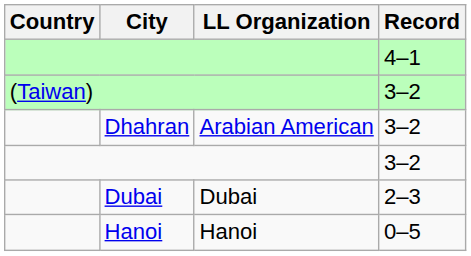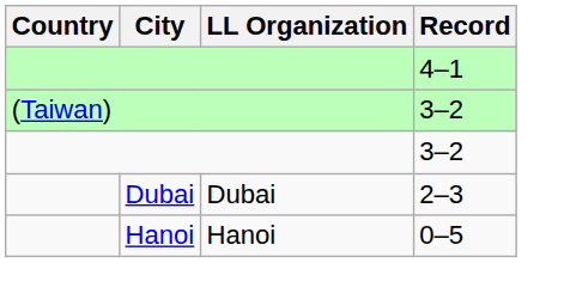 <table class="wikitable">
 <tr>
 <th>Country</th>
 <th>City</th>
 <th>LL Organization</th>
 <th>Record</th>
 </tr>
 <tr bgcolor=#bbffbb>
 <td colspan="3"><strong></strong></td>
 <td>4–1</td>
 </tr>
 <tr bgcolor=#bbffbb>
 <td colspan="3"><strong></strong> (<a href='#'>Taiwan</a>)</td>
-<td>3–2</td>
-</tr>
-<tr>
-<td><strong></strong></td>
-<td><a href='#'>Dhahran</a></td>
-<td><a href='#'>Arabian American</a></td>
 <td>3–2</td>
 </tr>
 <tr>
 <td colspan="3"><strong></strong></td>
 <td>3–2</td>
 </tr>
 <tr>
 <td><strong></strong></td>
 <td><a href='#'>Dubai</a></td>
 <td>Dubai</td>
 <td>2–3</td>
 </tr>
 <tr>
 <td><strong></strong></td>
 <td><a href='#'>Hanoi</a></td>
 <td>Hanoi</td>
 <td>0–5</td>
 </tr>
 </table>
